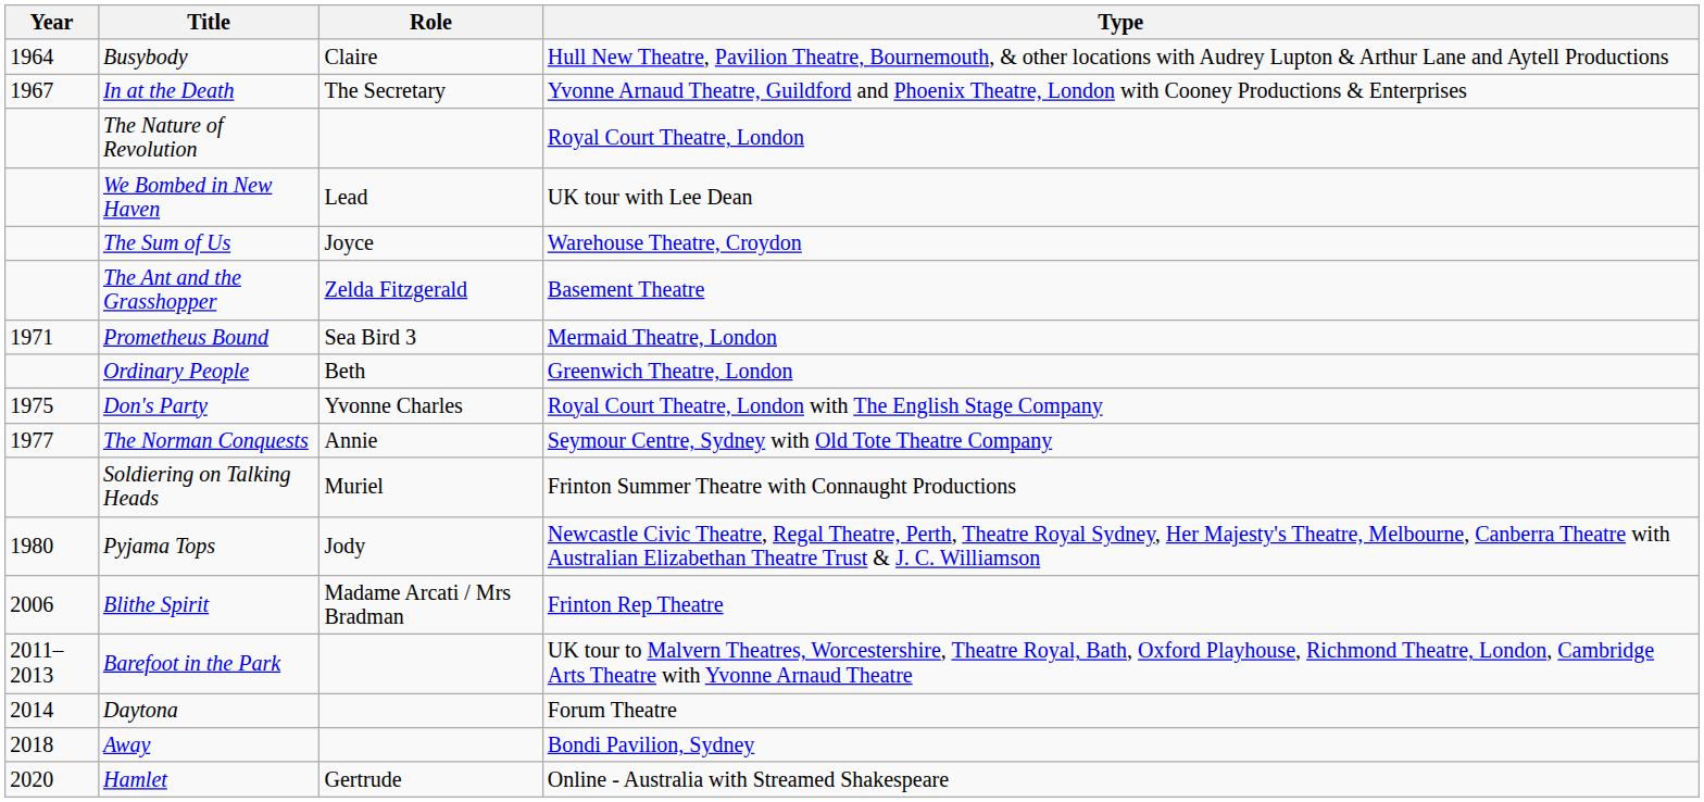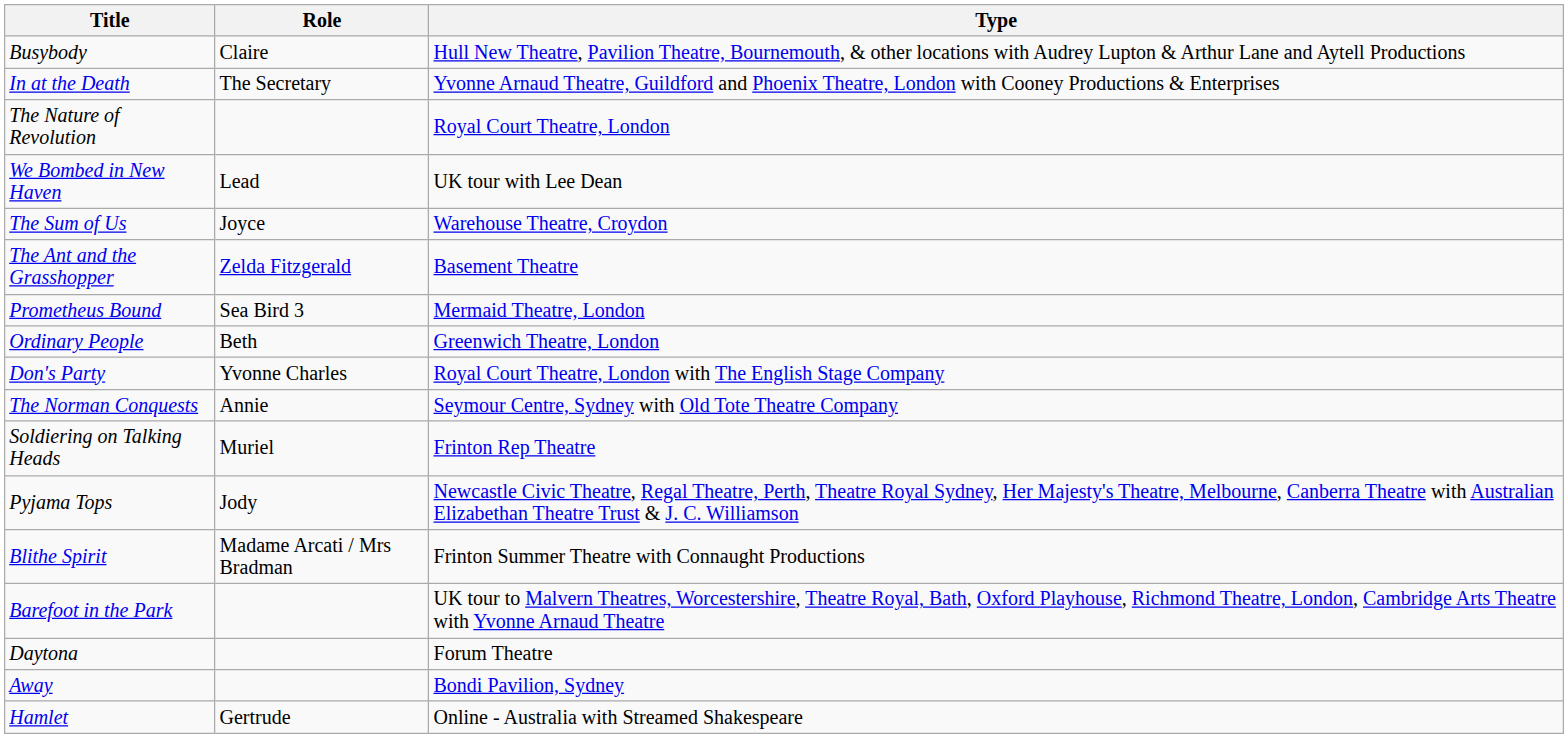 <table class="wikitable">
 <tr>
-<th>Year</th>
 <th>Title</th>
 <th>Role</th>
 <th>Type</th>
 </tr>
 <tr>
-<td>1964</td>
 <td><em>Busybody</em></td>
 <td>Claire</td>
 <td><a href='#'>Hull New Theatre</a>, <a href='#'>Pavilion Theatre, Bournemouth</a>, & other locations with Audrey Lupton & Arthur Lane and Aytell Productions</td>
 </tr>
 <tr>
-<td>1967</td>
 <td><em><a href='#'>In at the Death</a></em></td>
 <td>The Secretary</td>
 <td><a href='#'>Yvonne Arnaud Theatre, Guildford</a> and <a href='#'>Phoenix Theatre, London</a> with Cooney Productions & Enterprises</td>
 </tr>
 <tr>
-<td></td>
 <td><em>The Nature of Revolution</em></td>
 <td></td>
 <td><a href='#'>Royal Court Theatre, London</a></td>
 </tr>
 <tr>
-<td></td>
 <td><em><a href='#'>We Bombed in New Haven</a></em></td>
 <td>Lead</td>
 <td>UK tour with Lee Dean</td>
 </tr>
 <tr>
-<td></td>
 <td><em><a href='#'>The Sum of Us</a></em></td>
 <td>Joyce</td>
 <td><a href='#'>Warehouse Theatre, Croydon</a></td>
 </tr>
 <tr>
-<td></td>
 <td><em><a href='#'>The Ant and the Grasshopper</a></em></td>
 <td><a href='#'>Zelda Fitzgerald</a></td>
 <td><a href='#'>Basement Theatre</a></td>
 </tr>
 <tr>
-<td>1971</td>
 <td><em><a href='#'>Prometheus Bound</a></em></td>
 <td>Sea Bird 3</td>
 <td><a href='#'>Mermaid Theatre, London</a></td>
 </tr>
 <tr>
-<td></td>
 <td><em><a href='#'>Ordinary People</a></em></td>
 <td>Beth</td>
 <td><a href='#'>Greenwich Theatre, London</a></td>
 </tr>
 <tr>
-<td>1975</td>
 <td><em><a href='#'>Don's Party</a></em></td>
 <td>Yvonne Charles</td>
 <td><a href='#'>Royal Court Theatre, London</a> with <a href='#'>The English Stage Company</a></td>
 </tr>
 <tr>
-<td>1977</td>
 <td><em><a href='#'>The Norman Conquests</a></em></td>
 <td>Annie</td>
 <td><a href='#'>Seymour Centre, Sydney</a> with <a href='#'>Old Tote Theatre Company</a></td>
 </tr>
 <tr>
-<td></td>
 <td><em>Soldiering on Talking Heads</em></td>
 <td>Muriel</td>
-<td>Frinton Summer Theatre with Connaught Productions</td>
+<td><a href='#'>Frinton Rep Theatre</a></td>
 </tr>
 <tr>
-<td>1980</td>
 <td><em>Pyjama Tops</em></td>
 <td>Jody</td>
 <td><a href='#'>Newcastle Civic Theatre</a>, <a href='#'>Regal Theatre, Perth</a>, <a href='#'>Theatre Royal Sydney</a>, <a href='#'>Her Majesty's Theatre, Melbourne</a>, <a href='#'>Canberra Theatre</a> with <a href='#'>Australian Elizabethan Theatre Trust</a> & <a href='#'>J. C. Williamson</a></td>
 </tr>
 <tr>
-<td>2006</td>
 <td><em><a href='#'>Blithe Spirit</a></em></td>
 <td>Madame Arcati / Mrs Bradman</td>
-<td><a href='#'>Frinton Rep Theatre</a></td>
+<td>Frinton Summer Theatre with Connaught Productions</td>
 </tr>
 <tr>
-<td>2011–2013</td>
 <td><em><a href='#'>Barefoot in the Park</a></em></td>
 <td></td>
 <td>UK tour to <a href='#'>Malvern Theatres, Worcestershire</a>, <a href='#'>Theatre Royal, Bath</a>, <a href='#'>Oxford Playhouse</a>, <a href='#'>Richmond Theatre, London</a>, <a href='#'>Cambridge Arts Theatre</a> with <a href='#'>Yvonne Arnaud Theatre</a></td>
 </tr>
 <tr>
-<td>2014</td>
 <td><em>Daytona</em></td>
 <td></td>
 <td>Forum Theatre</td>
 </tr>
 <tr>
-<td>2018</td>
 <td><em><a href='#'>Away</a></em></td>
 <td></td>
 <td><a href='#'>Bondi Pavilion, Sydney</a></td>
 </tr>
 <tr>
-<td>2020</td>
 <td><em><a href='#'>Hamlet</a></em></td>
 <td>Gertrude</td>
 <td>Online - Australia with Streamed Shakespeare</td>
 </tr>
 </table>
